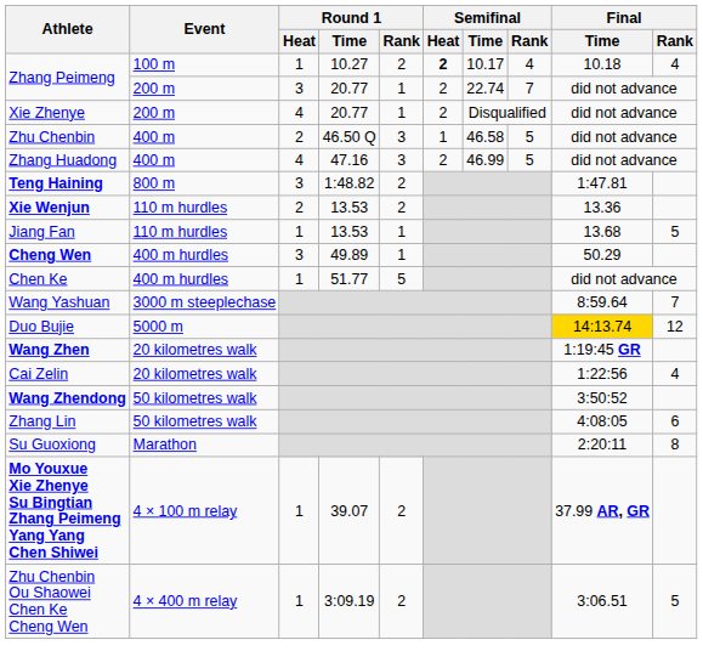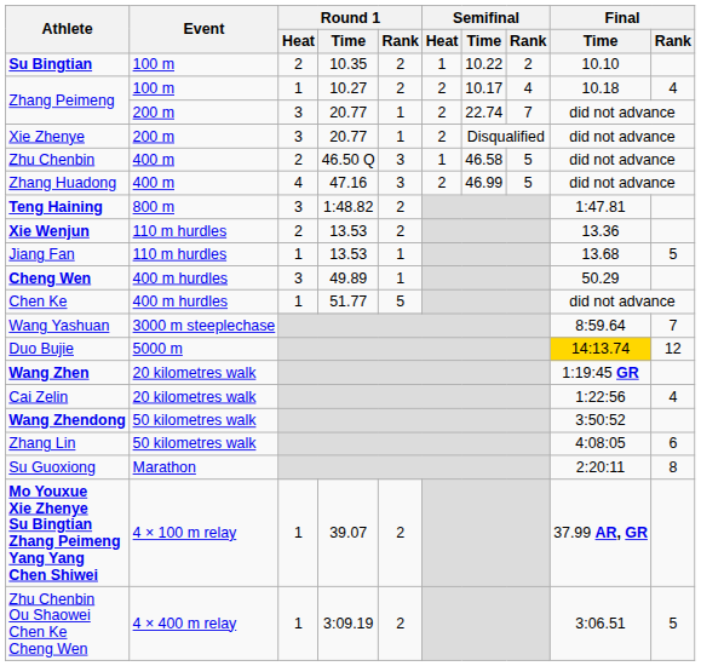 <table class="wikitable" style="text-align:center; font-size:90%">
 <tr>
 <th rowspan="2">Athlete</th>
 <th rowspan="2">Event</th>
 <th colspan="3">Round 1</th>
 <th colspan="3">Semifinal</th>
 <th colspan="2">Final</th>
 </tr>
 <tr>
 <th>Heat</th>
 <th>Time</th>
 <th>Rank</th>
 <th>Heat</th>
 <th>Time</th>
 <th>Rank</th>
 <th>Time</th>
 <th>Rank</th>
 </tr>
 <tr>
+<td align="left"><strong><a href='#'>Su Bingtian</a></strong></td>
+<td align="left"><a href='#'>100 m</a></td>
+<td>2</td>
+<td>10.35</td>
+<td>2 <strong></strong></td>
+<td>1</td>
+<td>10.22</td>
+<td>2 <strong></strong></td>
+<td>10.10</td>
+<td></td>
+</tr>
+<tr>
 <td rowspan="2;" style="text-align:left;"><a href='#'>Zhang Peimeng</a></td>
 <td align="left"><a href='#'>100 m</a></td>
 <td>1</td>
 <td>10.27</td>
 <td>2 <strong></strong></td>
-<td><strong>2</strong></td>
+<td>2</td>
 <td>10.17</td>
 <td>4 <strong></strong></td>
 <td>10.18</td>
 <td>4</td>
 </tr>
 <tr>
 <td align="left"><a href='#'>200 m</a></td>
 <td>3</td>
 <td>20.77</td>
 <td>1 <strong></strong></td>
 <td>2</td>
 <td>22.74</td>
 <td>7</td>
 <td colspan=2>did not advance</td>
 </tr>
 <tr>
 <td align="left"><a href='#'>Xie Zhenye</a></td>
 <td align="left"><a href='#'>200 m</a></td>
-<td>4</td>
+<td>3</td>
 <td>20.77</td>
 <td>1 <strong></strong></td>
 <td>2</td>
 <td colspan=2>Disqualified</td>
 <td colspan=2>did not advance</td>
 </tr>
 <tr>
 <td align="left"><a href='#'>Zhu Chenbin</a></td>
 <td align="left"><a href='#'>400 m</a></td>
 <td>2</td>
 <td>46.50 Q</td>
 <td>3 <strong></strong></td>
 <td>1</td>
 <td>46.58</td>
 <td>5</td>
 <td colspan=2>did not advance</td>
 </tr>
 <tr>
 <td align="left"><a href='#'>Zhang Huadong</a></td>
 <td align="left"><a href='#'>400 m</a></td>
 <td>4</td>
 <td>47.16</td>
 <td>3 <strong></strong></td>
 <td>2</td>
 <td>46.99</td>
 <td>5</td>
 <td colspan=2>did not advance</td>
 </tr>
 <tr>
 <td align="left"><strong><a href='#'>Teng Haining</a></strong></td>
 <td align="left"><a href='#'>800 m</a></td>
 <td>3</td>
 <td>1:48.82</td>
 <td>2 <strong></strong></td>
 <td colspan="3" style="background:#dcdcdc;"></td>
 <td>1:47.81</td>
 <td></td>
 </tr>
 <tr>
 <td align="left"><strong><a href='#'>Xie Wenjun</a></strong></td>
 <td align="left"><a href='#'>110 m hurdles</a></td>
 <td>2</td>
 <td>13.53</td>
 <td>2 <strong></strong></td>
 <td colspan="3" style="background:#dcdcdc;"></td>
 <td>13.36</td>
 <td></td>
 </tr>
 <tr>
 <td align="left"><a href='#'>Jiang Fan</a></td>
 <td align="left"><a href='#'>110 m hurdles</a></td>
 <td>1</td>
 <td>13.53</td>
 <td>1 <strong></strong></td>
 <td colspan="3" style="background:#dcdcdc;"></td>
 <td>13.68</td>
 <td>5</td>
 </tr>
 <tr>
 <td align="left"><strong><a href='#'>Cheng Wen</a></strong></td>
 <td align="left"><a href='#'>400 m hurdles</a></td>
 <td>3</td>
 <td>49.89</td>
 <td>1 <strong></strong></td>
 <td colspan="3" style="background:#dcdcdc;"></td>
 <td>50.29</td>
 <td></td>
 </tr>
 <tr>
 <td align="left"><a href='#'>Chen Ke</a></td>
 <td align="left"><a href='#'>400 m hurdles</a></td>
 <td>1</td>
 <td>51.77</td>
 <td>5</td>
 <td colspan="3" style="background:#dcdcdc;"></td>
 <td colspan=2>did not advance</td>
 </tr>
 <tr>
 <td align="left"><a href='#'>Wang Yashuan</a></td>
 <td align="left"><a href='#'>3000 m steeplechase</a></td>
 <td colspan="6" style="background:#dcdcdc;"></td>
 <td>8:59.64</td>
 <td>7</td>
 </tr>
 <tr>
 <td align="left"><a href='#'>Duo Bujie</a></td>
 <td align="left"><a href='#'>5000 m</a></td>
 <td colspan="6" style="background:#dcdcdc;"></td>
 <td style="background: gold;">14:13.74</td>
 <td>12</td>
 </tr>
 <tr>
 <td align="left"><strong><a href='#'>Wang Zhen</a></strong></td>
 <td align="left"><a href='#'>20 kilometres walk</a></td>
 <td colspan="6" style="background:#dcdcdc;"></td>
 <td>1:19:45 <strong><a href='#'>GR</a></strong></td>
 <td></td>
 </tr>
 <tr>
 <td align="left"><a href='#'>Cai Zelin</a></td>
 <td align="left"><a href='#'>20 kilometres walk</a></td>
 <td colspan="6" style="background:#dcdcdc;"></td>
 <td>1:22:56</td>
 <td>4</td>
 </tr>
 <tr>
 <td align="left"><strong><a href='#'>Wang Zhendong</a></strong></td>
 <td align="left"><a href='#'>50 kilometres walk</a></td>
 <td colspan="6" style="background:#dcdcdc;"></td>
 <td>3:50:52</td>
 <td></td>
 </tr>
 <tr>
 <td align="left"><a href='#'>Zhang Lin</a></td>
 <td align="left"><a href='#'>50 kilometres walk</a></td>
 <td colspan="6" style="background:#dcdcdc;"></td>
 <td>4:08:05</td>
 <td>6</td>
 </tr>
 <tr>
 <td align="left"><a href='#'>Su Guoxiong</a></td>
 <td align="left"><a href='#'>Marathon</a></td>
 <td colspan="6" style="background:#dcdcdc;"></td>
 <td>2:20:11</td>
 <td>8</td>
 </tr>
 <tr>
 <td align="left"><strong><a href='#'>Mo Youxue</a><br><a href='#'>Xie Zhenye</a><br><a href='#'>Su Bingtian</a><br><a href='#'>Zhang Peimeng</a><br><a href='#'>Yang Yang</a><br><a href='#'>Chen Shiwei</a></strong></td>
 <td align="left"><a href='#'>4 × 100 m relay</a></td>
 <td>1</td>
 <td>39.07</td>
 <td>2 <strong></strong></td>
 <td colspan="3" style="background:#dcdcdc;"></td>
 <td>37.99 <strong><a href='#'>AR</a>, <a href='#'>GR</a></strong></td>
 <td></td>
 </tr>
 <tr>
 <td align="left"><a href='#'>Zhu Chenbin</a><br><a href='#'>Ou Shaowei</a><br><a href='#'>Chen Ke</a><br><a href='#'>Cheng Wen</a></td>
 <td align="left"><a href='#'>4 × 400 m relay</a></td>
 <td>1</td>
 <td>3:09.19</td>
 <td>2 <strong></strong></td>
 <td colspan="3" style="background:#dcdcdc;"></td>
 <td>3:06.51</td>
 <td>5</td>
 </tr>
 </table>
